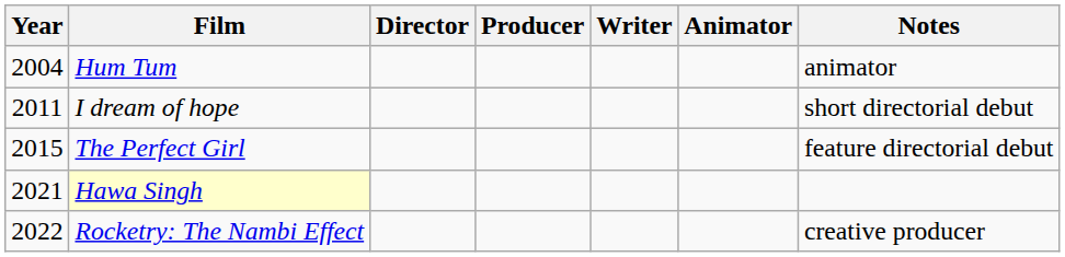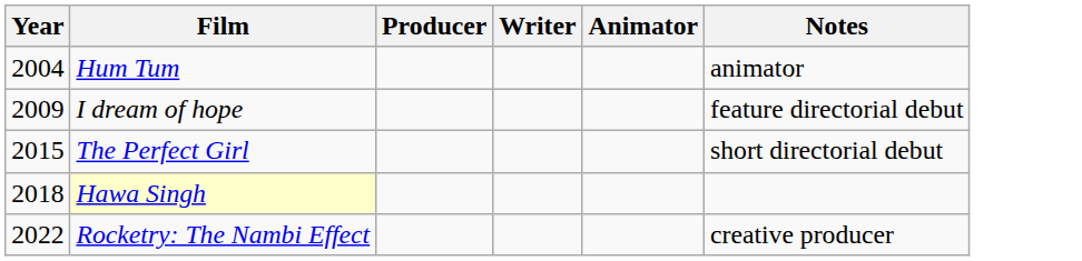 <table class="wikitable sortable">
 <tr>
 <th>Year</th>
 <th>Film</th>
-<th>Director</th>
 <th>Producer</th>
 <th>Writer</th>
 <th>Animator</th>
 <th class="unsortable">Notes</th>
 </tr>
 <tr>
 <td style="text-align:center;">2004</td>
 <td><em><a href='#'>Hum Tum</a></em></td>
 <td></td>
 <td></td>
 <td></td>
-<td></td>
 <td>animator</td>
 </tr>
 <tr>
-<td style="text-align:center;">2011</td>
+<td style="text-align:center;">2009</td>
 <td><em>I dream of hope</em></td>
 <td></td>
 <td></td>
 <td></td>
-<td></td>
-<td>short directorial debut</td>
+<td>feature directorial debut</td>
 </tr>
 <tr>
 <td style="text-align:center;">2015</td>
 <td><em><a href='#'>The Perfect Girl</a></em></td>
 <td></td>
 <td></td>
 <td></td>
-<td></td>
-<td>feature directorial debut</td>
+<td>short directorial debut</td>
 </tr>
 <tr>
-<td style="text-align:center;">2021</td>
+<td style="text-align:center;">2018</td>
 <td ! scope="row" style="background:#FFFFCC;"><em><a href='#'>Hawa Singh</a></em></td>
-<td></td>
 <td></td>
 <td></td>
 <td></td>
 <td></td>
 </tr>
 <tr>
 <td style="text-align:center;">2022</td>
 <td><em><a href='#'>Rocketry: The Nambi Effect</a></em></td>
 <td></td>
 <td></td>
 <td></td>
-<td></td>
 <td>creative producer</td>
 </tr>
 </table>
